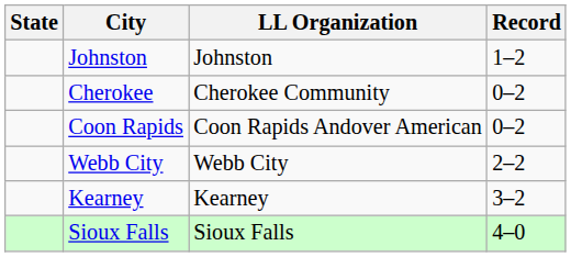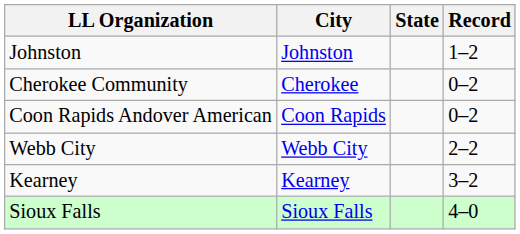 <table class="wikitable">
 <tr>
+<th>LL Organization</th>
+<th>City</th>
 <th>State</th>
-<th>City</th>
-<th>LL Organization</th>
 <th>Record</th>
 </tr>
 <tr>
+<td>Johnston</td>
+<td><a href='#'>Johnston</a></td>
 <td><strong></strong></td>
-<td><a href='#'>Johnston</a></td>
-<td>Johnston</td>
 <td>1–2</td>
 </tr>
 <tr>
+<td>Cherokee Community</td>
+<td><a href='#'>Cherokee</a></td>
 <td><strong></strong></td>
-<td><a href='#'>Cherokee</a></td>
-<td>Cherokee Community</td>
 <td>0–2</td>
 </tr>
 <tr>
+<td>Coon Rapids Andover American</td>
+<td><a href='#'>Coon Rapids</a></td>
 <td><strong></strong></td>
-<td><a href='#'>Coon Rapids</a></td>
-<td>Coon Rapids Andover American</td>
 <td>0–2</td>
 </tr>
 <tr>
+<td>Webb City</td>
+<td><a href='#'>Webb City</a></td>
 <td><strong></strong></td>
-<td><a href='#'>Webb City</a></td>
-<td>Webb City</td>
 <td>2–2</td>
 </tr>
 <tr>
+<td>Kearney</td>
+<td><a href='#'>Kearney</a></td>
 <td><strong></strong></td>
-<td><a href='#'>Kearney</a></td>
-<td>Kearney</td>
 <td>3–2</td>
 </tr>
 <tr bgcolor="ccffcc">
+<td>Sioux Falls</td>
+<td><a href='#'>Sioux Falls</a></td>
 <td><strong></strong></td>
-<td><a href='#'>Sioux Falls</a></td>
-<td>Sioux Falls</td>
 <td>4–0</td>
 </tr>
 </table>
